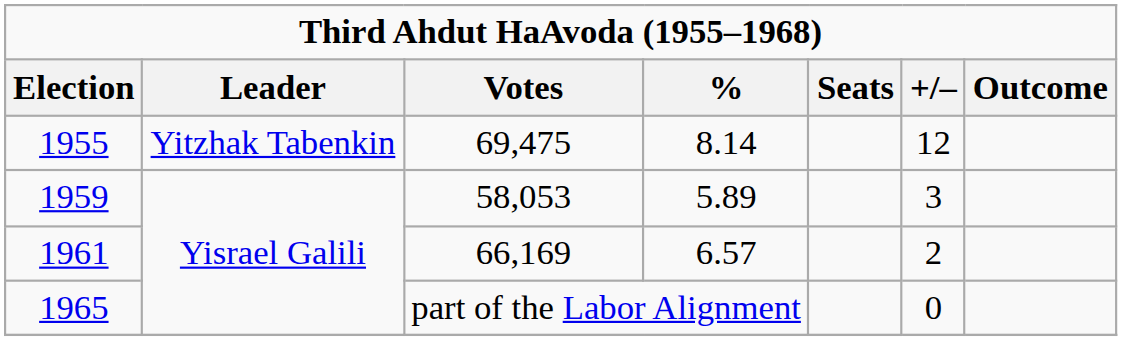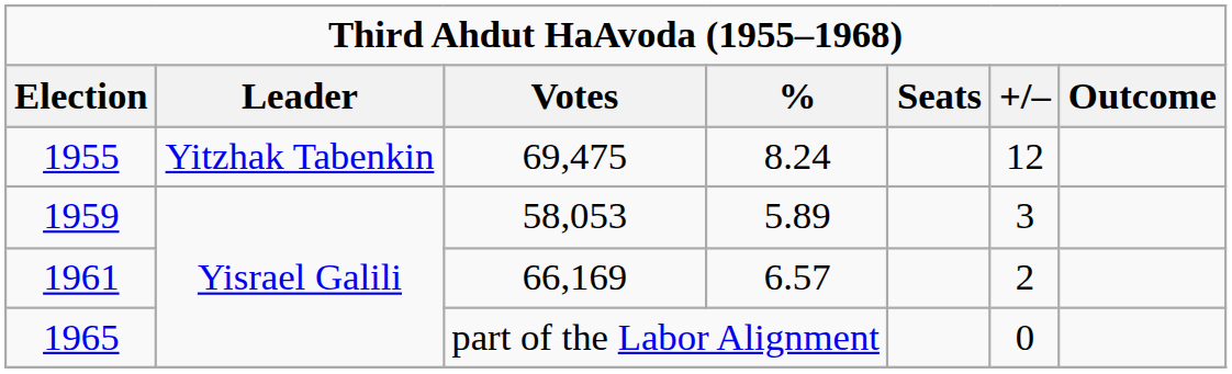 <table class=wikitable style=text-align:center>
 <tr>
 <td colspan=7><strong>Third Ahdut HaAvoda (1955–1968)</strong></td>
 </tr>
 <tr>
 <th>Election</th>
 <th>Leader</th>
 <th>Votes</th>
 <th>%</th>
 <th>Seats</th>
 <th>+/–</th>
 <th>Outcome</th>
 </tr>
 <tr>
 <td><a href='#'>1955</a></td>
 <td><a href='#'>Yitzhak Tabenkin</a></td>
 <td>69,475</td>
-<td>8.14</td>
+<td>8.24</td>
 <td></td>
 <td> 12</td>
 <td></td>
 </tr>
 <tr>
 <td><a href='#'>1959</a></td>
 <td rowspan=3><a href='#'>Yisrael Galili</a></td>
 <td>58,053</td>
 <td>5.89</td>
 <td></td>
 <td> 3</td>
 <td></td>
 </tr>
 <tr>
 <td><a href='#'>1961</a></td>
 <td>66,169</td>
 <td>6.57</td>
 <td></td>
 <td> 2</td>
 <td></td>
 </tr>
 <tr>
 <td><a href='#'>1965</a></td>
 <td align=center colspan=2>part of the <a href='#'>Labor Alignment</a></td>
 <td></td>
 <td> 0</td>
 <td></td>
 </tr>
 <tr>
 </tr>
 </table>
